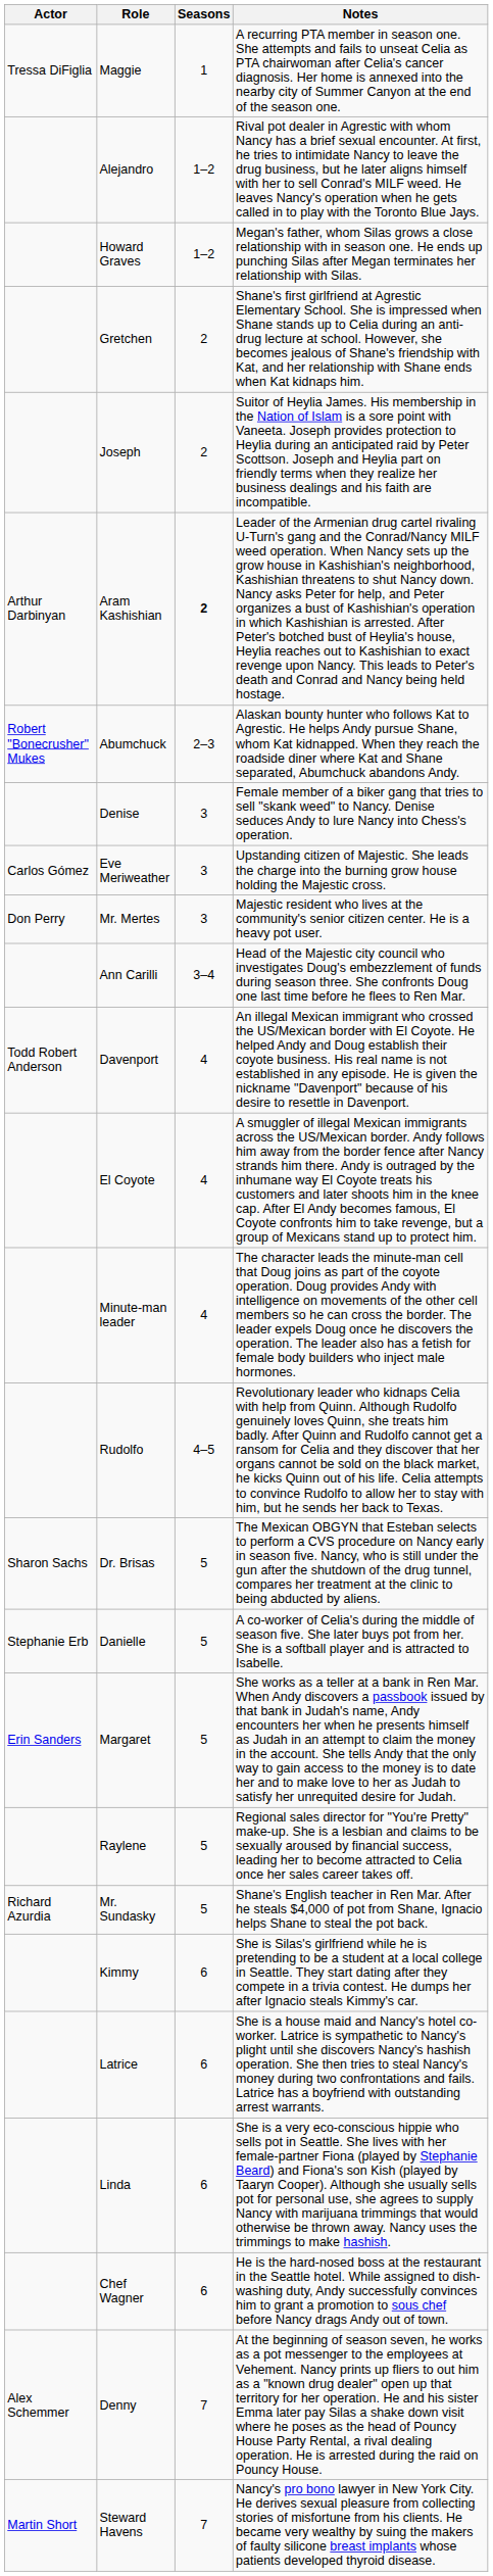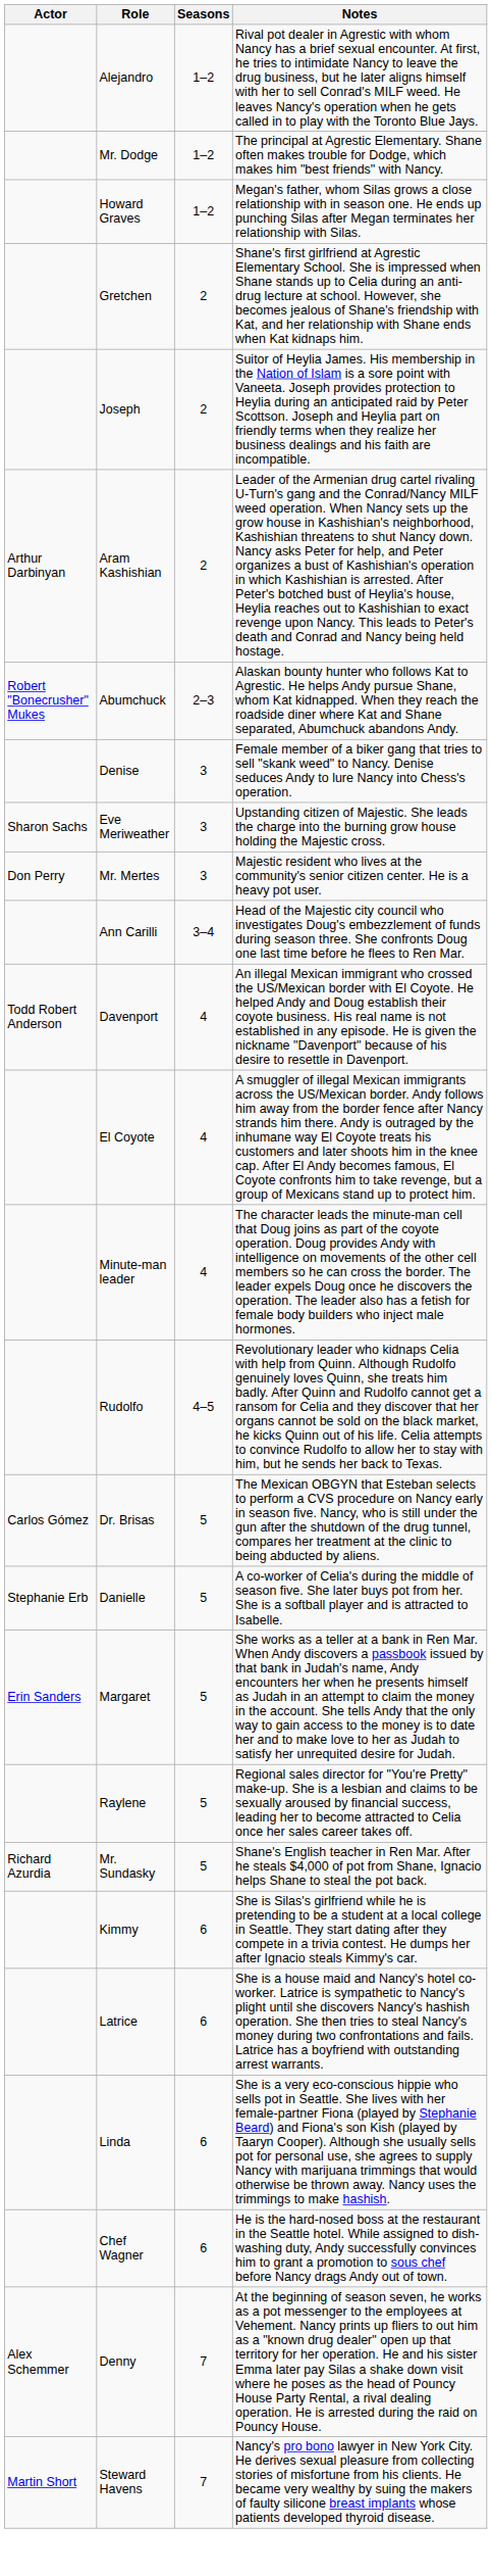 <table class="sortable wikitable">
 <tr>
 <th>Actor</th>
 <th>Role</th>
 <th>Seasons</th>
 <th>Notes</th>
 </tr>
 <tr>
-<td>Tressa DiFiglia</td>
-<td>Maggie</td>
-<td align="center">1</td>
-<td>A recurring PTA member in season one. She attempts and fails to unseat Celia as PTA chairwoman after Celia's cancer diagnosis. Her home is annexed into the nearby city of Summer Canyon at the end of the season one.</td>
-</tr>
-<tr>
 <td></td>
 <td>Alejandro</td>
 <td align="center">1–2</td>
 <td>Rival pot dealer in Agrestic with whom Nancy has a brief sexual encounter. At first, he tries to intimidate Nancy to leave the drug business, but he later aligns himself with her to sell Conrad's MILF weed. He leaves Nancy's operation when he gets called in to play with the Toronto Blue Jays.</td>
+</tr>
+<tr>
+<td></td>
+<td>Mr. Dodge</td>
+<td align="center">1–2</td>
+<td>The principal at Agrestic Elementary. Shane often makes trouble for Dodge, which makes him "best friends" with Nancy.</td>
 </tr>
 <tr>
 <td></td>
 <td>Howard Graves</td>
 <td align="center">1–2</td>
 <td>Megan's father, whom Silas grows a close relationship with in season one. He ends up punching Silas after Megan terminates her relationship with Silas.</td>
 </tr>
 <tr>
 <td></td>
 <td>Gretchen</td>
 <td align="center">2</td>
 <td>Shane's first girlfriend at Agrestic Elementary School. She is impressed when Shane stands up to Celia during an anti-drug lecture at school. However, she becomes jealous of Shane's friendship with Kat, and her relationship with Shane ends when Kat kidnaps him.</td>
 </tr>
 <tr>
 <td></td>
 <td>Joseph</td>
 <td align="center">2</td>
 <td>Suitor of Heylia James. His membership in the <a href='#'>Nation of Islam</a> is a sore point with Vaneeta. Joseph provides protection to Heylia during an anticipated raid by Peter Scottson. Joseph and Heylia part on friendly terms when they realize her business dealings and his faith are incompatible.</td>
 </tr>
 <tr>
 <td>Arthur Darbinyan</td>
 <td>Aram Kashishian</td>
-<td align="center"><strong>2</strong></td>
+<td align="center">2</td>
 <td>Leader of the Armenian drug cartel rivaling U-Turn's gang and the Conrad/Nancy MILF weed operation. When Nancy sets up the grow house in Kashishian's neighborhood, Kashishian threatens to shut Nancy down. Nancy asks Peter for help, and Peter organizes a bust of Kashishian's operation in which Kashishian is arrested. After Peter's botched bust of Heylia's house, Heylia reaches out to Kashishian to exact revenge upon Nancy. This leads to Peter's death and Conrad and Nancy being held hostage.</td>
 </tr>
 <tr>
 <td><a href='#'>Robert "Bonecrusher" Mukes</a></td>
 <td>Abumchuck</td>
 <td align="center">2–3</td>
 <td>Alaskan bounty hunter who follows Kat to Agrestic. He helps Andy pursue Shane, whom Kat kidnapped. When they reach the roadside diner where Kat and Shane separated, Abumchuck abandons Andy.</td>
 </tr>
 <tr>
 <td></td>
 <td>Denise</td>
 <td align="center">3</td>
 <td>Female member of a biker gang that tries to sell "skank weed" to Nancy. Denise seduces Andy to lure Nancy into Chess's operation.</td>
 </tr>
 <tr>
-<td>Carlos Gómez</td>
+<td>Sharon Sachs</td>
 <td>Eve Meriweather</td>
 <td align="center">3</td>
 <td>Upstanding citizen of Majestic. She leads the charge into the burning grow house holding the Majestic cross.</td>
 </tr>
 <tr>
 <td>Don Perry</td>
 <td>Mr. Mertes</td>
 <td align="center">3</td>
 <td>Majestic resident who lives at the community's senior citizen center. He is a heavy pot user.</td>
 </tr>
 <tr>
 <td></td>
 <td>Ann Carilli</td>
 <td align="center">3–4</td>
 <td>Head of the Majestic city council who investigates Doug's embezzlement of funds during season three. She confronts Doug one last time before he flees to Ren Mar.</td>
 </tr>
 <tr>
 <td>Todd Robert Anderson</td>
 <td>Davenport</td>
 <td align="center">4</td>
 <td>An illegal Mexican immigrant who crossed the US/Mexican border with El Coyote. He helped Andy and Doug establish their coyote business. His real name is not established in any episode. He is given the nickname "Davenport" because of his desire to resettle in Davenport.</td>
 </tr>
 <tr>
 <td></td>
 <td>El Coyote</td>
 <td align="center">4</td>
 <td>A smuggler of illegal Mexican immigrants across the US/Mexican border. Andy follows him away from the border fence after Nancy strands him there. Andy is outraged by the inhumane way El Coyote treats his customers and later shoots him in the knee cap. After El Andy becomes famous, El Coyote confronts him to take revenge, but a group of Mexicans stand up to protect him.</td>
 </tr>
 <tr>
 <td></td>
 <td>Minute-man leader</td>
 <td align="center">4</td>
 <td>The character leads the minute-man cell that Doug joins as part of the coyote operation. Doug provides Andy with intelligence on movements of the other cell members so he can cross the border. The leader expels Doug once he discovers the operation. The leader also has a fetish for female body builders who inject male hormones.</td>
 </tr>
 <tr>
 <td></td>
 <td>Rudolfo</td>
 <td align="center">4–5</td>
 <td>Revolutionary leader who kidnaps Celia with help from Quinn. Although Rudolfo genuinely loves Quinn, she treats him badly. After Quinn and Rudolfo cannot get a ransom for Celia and they discover that her organs cannot be sold on the black market, he kicks Quinn out of his life. Celia attempts to convince Rudolfo to allow her to stay with him, but he sends her back to Texas.</td>
 </tr>
 <tr>
-<td>Sharon Sachs</td>
+<td>Carlos Gómez</td>
 <td>Dr. Brisas</td>
 <td align="center">5</td>
 <td>The Mexican OBGYN that Esteban selects to perform a CVS procedure on Nancy early in season five. Nancy, who is still under the gun after the shutdown of the drug tunnel, compares her treatment at the clinic to being abducted by aliens.</td>
 </tr>
 <tr>
 <td>Stephanie Erb</td>
 <td>Danielle</td>
 <td align="center">5</td>
 <td>A co-worker of Celia's during the middle of season five. She later buys pot from her. She is a softball player and is attracted to Isabelle.</td>
 </tr>
 <tr>
 <td><a href='#'>Erin Sanders</a></td>
 <td>Margaret</td>
 <td align="center">5</td>
 <td>She works as a teller at a bank in Ren Mar. When Andy discovers a <a href='#'>passbook</a> issued by that bank in Judah's name, Andy encounters her when he presents himself as Judah in an attempt to claim the money in the account. She tells Andy that the only way to gain access to the money is to date her and to make love to her as Judah to satisfy her unrequited desire for Judah.</td>
 </tr>
 <tr>
 <td></td>
 <td>Raylene</td>
 <td align="center">5</td>
 <td>Regional sales director for "You're Pretty" make-up. She is a lesbian and claims to be sexually aroused by financial success, leading her to become attracted to Celia once her sales career takes off.</td>
 </tr>
 <tr>
 <td>Richard Azurdia</td>
 <td>Mr. Sundasky</td>
 <td align="center">5</td>
 <td>Shane's English teacher in Ren Mar. After he steals $4,000 of pot from Shane, Ignacio helps Shane to steal the pot back.</td>
 </tr>
 <tr>
 <td></td>
 <td>Kimmy</td>
 <td align="center">6</td>
 <td>She is Silas's girlfriend while he is pretending to be a student at a local college in Seattle. They start dating after they compete in a trivia contest. He dumps her after Ignacio steals Kimmy's car.</td>
 </tr>
 <tr>
 <td></td>
 <td>Latrice</td>
 <td align="center">6</td>
 <td>She is a house maid and Nancy's hotel co-worker. Latrice is sympathetic to Nancy's plight until she discovers Nancy's hashish operation. She then tries to steal Nancy's money during two confrontations and fails. Latrice has a boyfriend with outstanding arrest warrants.</td>
 </tr>
 <tr>
 <td></td>
 <td>Linda</td>
 <td align="center">6</td>
 <td>She is a very eco-conscious hippie who sells pot in Seattle. She lives with her female-partner Fiona (played by <a href='#'>Stephanie Beard</a>) and Fiona's son Kish (played by Taaryn Cooper). Although she usually sells pot for personal use, she agrees to supply Nancy with marijuana trimmings that would otherwise be thrown away. Nancy uses the trimmings to make <a href='#'>hashish</a>.</td>
 </tr>
 <tr>
 <td></td>
 <td>Chef Wagner</td>
 <td align="center">6</td>
 <td>He is the hard-nosed boss at the restaurant in the Seattle hotel. While assigned to dish-washing duty, Andy successfully convinces him to grant a promotion to <a href='#'>sous chef</a> before Nancy drags Andy out of town.</td>
 </tr>
 <tr>
 <td>Alex Schemmer</td>
 <td>Denny</td>
 <td align="center">7</td>
 <td>At the beginning of season seven, he works as a pot messenger to the employees at Vehement. Nancy prints up fliers to out him as a "known drug dealer" open up that territory for her operation. He and his sister Emma later pay Silas a shake down visit where he poses as the head of Pouncy House Party Rental, a rival dealing operation. He is arrested during the raid on Pouncy House.</td>
 </tr>
 <tr>
 <td><a href='#'>Martin Short</a></td>
 <td>Steward Havens</td>
 <td align="center">7</td>
 <td>Nancy's <a href='#'>pro bono</a> lawyer in New York City. He derives sexual pleasure from collecting stories of misfortune from his clients. He became very wealthy by suing the makers of faulty silicone <a href='#'>breast implants</a> whose patients developed thyroid disease.</td>
 </tr>
 </table>
